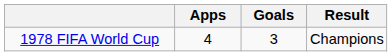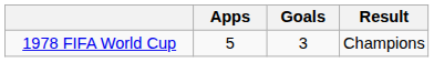 <table class="wikitable">
 <tr>
 <th width="180"></th>
 <th width="65">Apps</th>
 <th width="65">Goals</th>
 <th width="65">Result</th>
 </tr>
 <tr align=center>
 <td><a href='#'>1978 FIFA World Cup</a></td>
-<td>4</td>
+<td>5</td>
 <td>3</td>
 <td>Champions</td>
 </tr>
 </table>
